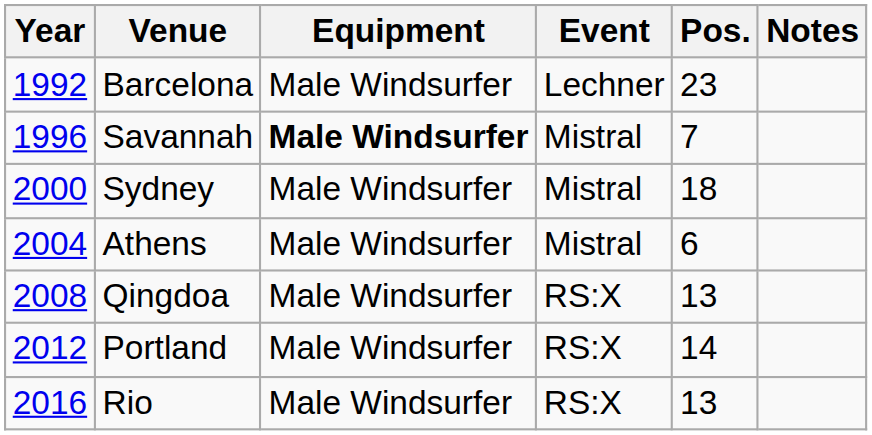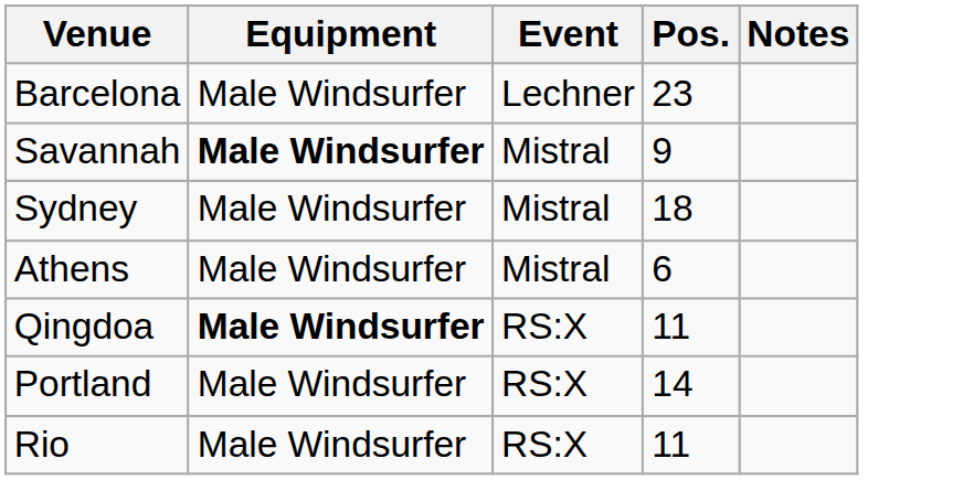 <table class="wikitable sortable">
 <tr>
-<th>Year</th>
 <th>Venue</th>
 <th>Equipment</th>
 <th>Event</th>
 <th>Pos.</th>
 <th>Notes</th>
 </tr>
 <tr>
-<td><a href='#'>1992</a></td>
 <td>Barcelona</td>
 <td>Male Windsurfer</td>
 <td>Lechner</td>
 <td>23</td>
 <td></td>
 </tr>
 <tr>
-<td><a href='#'>1996</a></td>
 <td>Savannah</td>
 <td><strong>Male Windsurfer</strong></td>
 <td>Mistral</td>
-<td>7</td>
+<td>9</td>
 <td></td>
 </tr>
 <tr>
-<td><a href='#'>2000</a></td>
 <td>Sydney</td>
 <td>Male Windsurfer</td>
 <td>Mistral</td>
 <td>18</td>
 <td></td>
 </tr>
 <tr>
-<td><a href='#'>2004</a></td>
 <td>Athens</td>
 <td>Male Windsurfer</td>
 <td>Mistral</td>
 <td>6</td>
 <td></td>
 </tr>
 <tr>
-<td><a href='#'>2008</a></td>
 <td>Qingdoa</td>
-<td>Male Windsurfer</td>
+<td><strong>Male Windsurfer</strong></td>
 <td>RS:X</td>
-<td>13</td>
+<td>11</td>
 <td></td>
 </tr>
 <tr>
-<td><a href='#'>2012</a></td>
 <td>Portland</td>
 <td>Male Windsurfer</td>
 <td>RS:X</td>
 <td>14</td>
 <td></td>
 </tr>
 <tr>
-<td><a href='#'>2016</a></td>
 <td>Rio</td>
 <td>Male Windsurfer</td>
 <td>RS:X</td>
-<td>13</td>
+<td>11</td>
 <td></td>
 </tr>
 </table>
